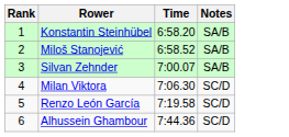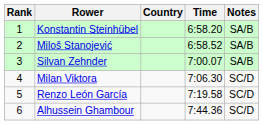 <table class="wikitable" style="text-align:center">
 <tr>
 <th>Rank</th>
 <th>Rower</th>
+<th>Country</th>
 <th>Time</th>
 <th>Notes</th>
 </tr>
 <tr bgcolor=ccffcc>
 <td>1</td>
 <td align="left"><a href='#'>Konstantin Steinhübel</a></td>
+<td align="left"></td>
 <td>6:58.20</td>
 <td>SA/B</td>
 </tr>
 <tr bgcolor=ccffcc>
 <td>2</td>
 <td align="left"><a href='#'>Miloš Stanojević</a></td>
+<td align="left"></td>
 <td>6:58.52</td>
 <td>SA/B</td>
 </tr>
 <tr bgcolor=ccffcc>
 <td>3</td>
 <td align="left"><a href='#'>Silvan Zehnder</a></td>
+<td align="left"></td>
 <td>7:00.07</td>
 <td>SA/B</td>
 </tr>
 <tr>
 <td>4</td>
 <td align="left"><a href='#'>Milan Viktora</a></td>
+<td align="left"></td>
 <td>7:06.30</td>
 <td>SC/D</td>
 </tr>
 <tr>
 <td>5</td>
 <td align="left"><a href='#'>Renzo León García</a></td>
+<td align="left"></td>
 <td>7:19.58</td>
 <td>SC/D</td>
 </tr>
 <tr>
 <td>6</td>
 <td align="left"><a href='#'>Alhussein Ghambour</a></td>
+<td align="left"></td>
 <td>7:44.36</td>
 <td>SC/D</td>
 </tr>
 </table>
